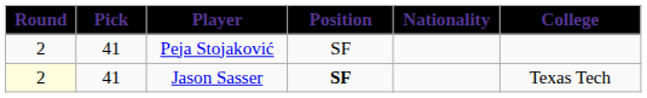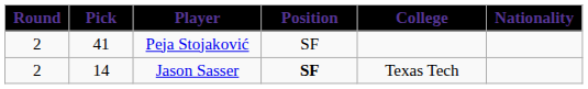 <table class="wikitable sortable sortable">
 <tr>
 <th style="background:#000000; color:#553592" width="10%">Round</th>
 <th style="background:#000000; color:#553592" width="10%">Pick</th>
 <th style="background:#000000; color:#553592" width="20%">Player</th>
 <th style="background:#000000; color:#553592" width="15%">Position</th>
+<th style="background:#000000; color:#553592" width="20%">College</th>
 <th style="background:#000000; color:#553592" width="15%">Nationality</th>
-<th style="background:#000000; color:#553592" width="20%">College</th>
 </tr>
 <tr style="text-align: center">
 <td>2</td>
 <td>41</td>
 <td><a href='#'>Peja Stojaković</a></td>
 <td>SF</td>
 <td></td>
 <td></td>
 </tr>
 <tr style="text-align: center">
-<td style="background: lightyellow;">2</td>
-<td>41</td>
+<td>2</td>
+<td>14</td>
 <td><a href='#'>Jason Sasser</a></td>
 <td><strong>SF</strong></td>
+<td>Texas Tech</td>
 <td></td>
-<td>Texas Tech</td>
 </tr>
 </table>
